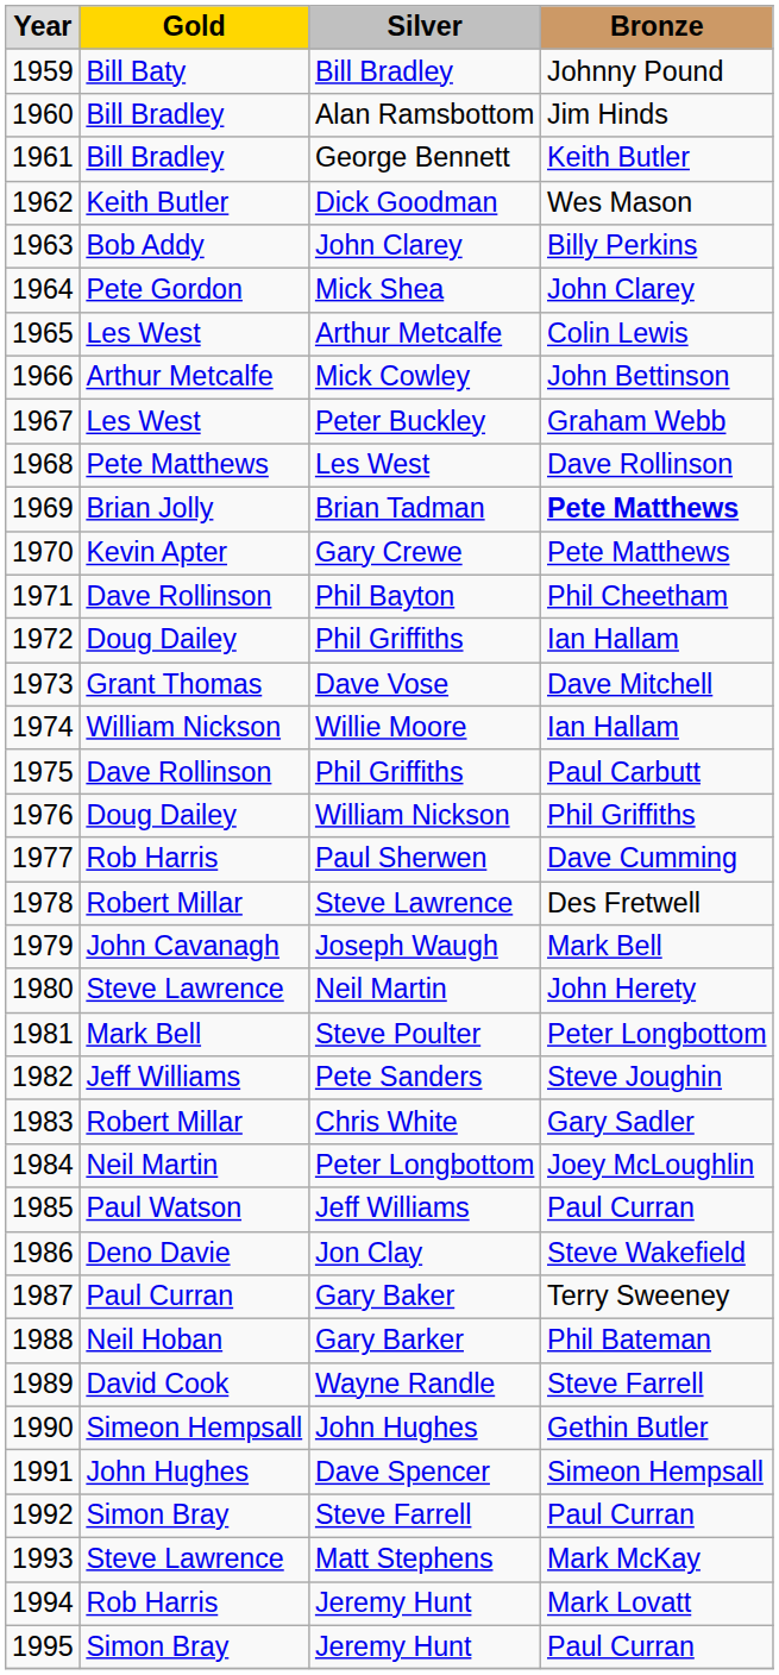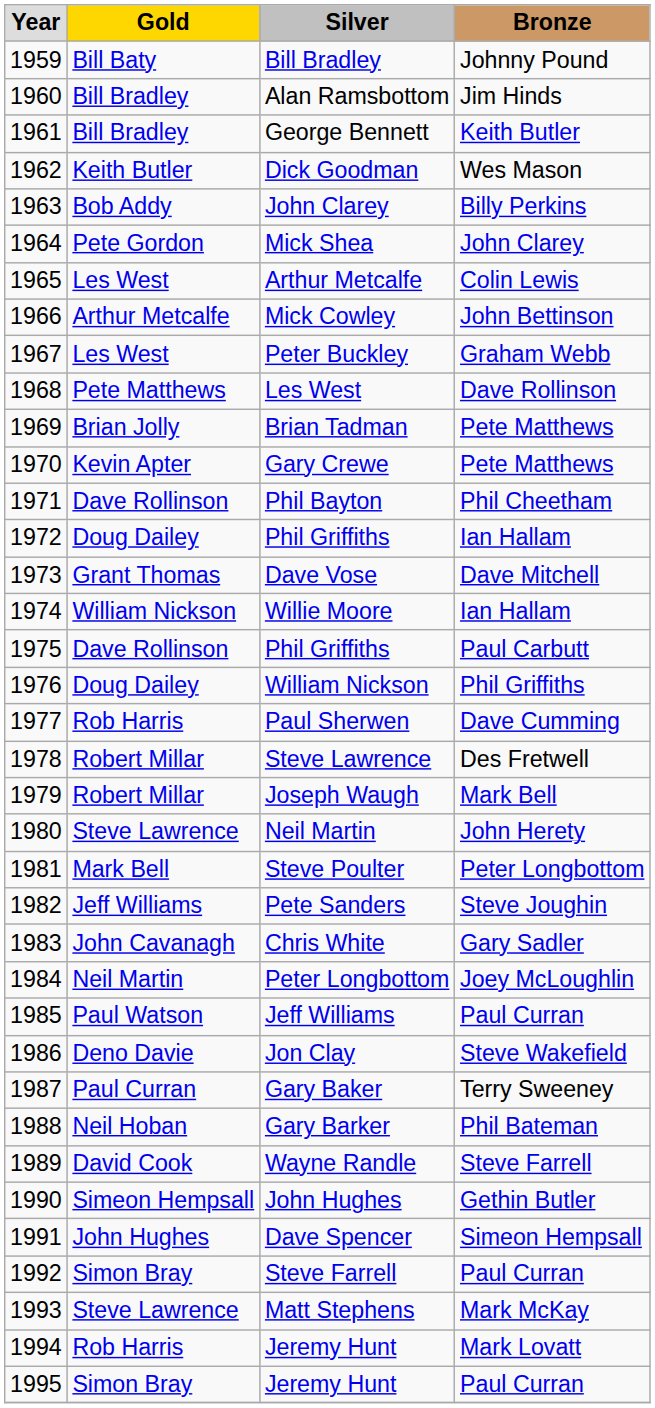 <table class="wikitable" style="text-align:left;">
 <tr style="text-align:center; font-weight:bold;">
 <td style="background:#ddd; ">Year</td>
 <td style="background:gold; ">Gold</td>
 <td style="background:silver; ">Silver</td>
 <td style="background:#c96; ">Bronze</td>
 </tr>
 <tr>
 <td>1959</td>
 <td><a href='#'>Bill Baty</a></td>
 <td><a href='#'>Bill Bradley</a></td>
 <td>Johnny Pound</td>
 </tr>
 <tr>
 <td>1960</td>
 <td><a href='#'>Bill Bradley</a></td>
 <td>Alan Ramsbottom</td>
 <td>Jim Hinds</td>
 </tr>
 <tr>
 <td>1961</td>
 <td><a href='#'>Bill Bradley</a></td>
 <td>George Bennett</td>
 <td><a href='#'>Keith Butler</a></td>
 </tr>
 <tr>
 <td>1962</td>
 <td><a href='#'>Keith Butler</a></td>
 <td><a href='#'>Dick Goodman</a></td>
 <td>Wes Mason</td>
 </tr>
 <tr>
 <td>1963</td>
 <td><a href='#'>Bob Addy</a></td>
 <td><a href='#'>John Clarey</a></td>
 <td><a href='#'>Billy Perkins</a></td>
 </tr>
 <tr>
 <td>1964</td>
 <td><a href='#'>Pete Gordon</a></td>
 <td><a href='#'>Mick Shea</a></td>
 <td><a href='#'>John Clarey</a></td>
 </tr>
 <tr>
 <td>1965</td>
 <td><a href='#'>Les West</a></td>
 <td><a href='#'>Arthur Metcalfe</a></td>
 <td><a href='#'>Colin Lewis</a></td>
 </tr>
 <tr>
 <td>1966</td>
 <td><a href='#'>Arthur Metcalfe</a></td>
 <td><a href='#'>Mick Cowley</a></td>
 <td><a href='#'>John Bettinson</a></td>
 </tr>
 <tr>
 <td>1967</td>
 <td><a href='#'>Les West</a></td>
 <td><a href='#'>Peter Buckley</a></td>
 <td><a href='#'>Graham Webb</a></td>
 </tr>
 <tr>
 <td>1968</td>
 <td><a href='#'>Pete Matthews</a></td>
 <td><a href='#'>Les West</a></td>
 <td><a href='#'>Dave Rollinson</a></td>
 </tr>
 <tr>
 <td>1969</td>
 <td><a href='#'>Brian Jolly</a></td>
 <td><a href='#'>Brian Tadman</a></td>
-<td><strong><a href='#'>Pete Matthews</a></strong></td>
+<td><a href='#'>Pete Matthews</a></td>
 </tr>
 <tr>
 <td>1970</td>
 <td><a href='#'>Kevin Apter</a></td>
 <td><a href='#'>Gary Crewe</a></td>
 <td><a href='#'>Pete Matthews</a></td>
 </tr>
 <tr>
 <td>1971</td>
 <td><a href='#'>Dave Rollinson</a></td>
 <td><a href='#'>Phil Bayton</a></td>
 <td><a href='#'>Phil Cheetham</a></td>
 </tr>
 <tr>
 <td>1972</td>
 <td><a href='#'>Doug Dailey</a></td>
 <td><a href='#'>Phil Griffiths</a></td>
 <td><a href='#'>Ian Hallam</a></td>
 </tr>
 <tr>
 <td>1973</td>
 <td><a href='#'>Grant Thomas</a></td>
 <td><a href='#'>Dave Vose</a></td>
 <td><a href='#'>Dave Mitchell</a></td>
 </tr>
 <tr>
 <td>1974</td>
 <td><a href='#'>William Nickson</a></td>
 <td><a href='#'>Willie Moore</a></td>
 <td><a href='#'>Ian Hallam</a></td>
 </tr>
 <tr>
 <td>1975</td>
 <td><a href='#'>Dave Rollinson</a></td>
 <td><a href='#'>Phil Griffiths</a></td>
 <td><a href='#'>Paul Carbutt</a></td>
 </tr>
 <tr>
 <td>1976</td>
 <td><a href='#'>Doug Dailey</a></td>
 <td><a href='#'>William Nickson</a></td>
 <td><a href='#'>Phil Griffiths</a></td>
 </tr>
 <tr>
 <td>1977</td>
 <td><a href='#'>Rob Harris</a></td>
 <td><a href='#'>Paul Sherwen</a></td>
 <td><a href='#'>Dave Cumming</a></td>
 </tr>
 <tr>
 <td>1978</td>
 <td><a href='#'>Robert Millar</a></td>
 <td><a href='#'>Steve Lawrence</a></td>
 <td>Des Fretwell</td>
 </tr>
 <tr>
 <td>1979</td>
-<td><a href='#'>John Cavanagh</a></td>
+<td><a href='#'>Robert Millar</a></td>
 <td><a href='#'>Joseph Waugh</a></td>
 <td><a href='#'>Mark Bell</a></td>
 </tr>
 <tr>
 <td>1980</td>
 <td><a href='#'>Steve Lawrence</a></td>
 <td><a href='#'>Neil Martin</a></td>
 <td><a href='#'>John Herety</a></td>
 </tr>
 <tr>
 <td>1981</td>
 <td><a href='#'>Mark Bell</a></td>
 <td><a href='#'>Steve Poulter</a></td>
 <td><a href='#'>Peter Longbottom</a></td>
 </tr>
 <tr>
 <td>1982</td>
 <td><a href='#'>Jeff Williams</a></td>
 <td><a href='#'>Pete Sanders</a></td>
 <td><a href='#'>Steve Joughin</a></td>
 </tr>
 <tr>
 <td>1983</td>
-<td><a href='#'>Robert Millar</a></td>
+<td><a href='#'>John Cavanagh</a></td>
 <td><a href='#'>Chris White</a></td>
 <td><a href='#'>Gary Sadler</a></td>
 </tr>
 <tr>
 <td>1984</td>
 <td><a href='#'>Neil Martin</a></td>
 <td><a href='#'>Peter Longbottom</a></td>
 <td><a href='#'>Joey McLoughlin</a></td>
 </tr>
 <tr>
 <td>1985</td>
 <td><a href='#'>Paul Watson</a></td>
 <td><a href='#'>Jeff Williams</a></td>
 <td><a href='#'>Paul Curran</a></td>
 </tr>
 <tr>
 <td>1986</td>
 <td><a href='#'>Deno Davie</a></td>
 <td><a href='#'>Jon Clay</a></td>
 <td><a href='#'>Steve Wakefield</a></td>
 </tr>
 <tr>
 <td>1987</td>
 <td><a href='#'>Paul Curran</a></td>
 <td><a href='#'>Gary Baker</a></td>
 <td>Terry Sweeney</td>
 </tr>
 <tr>
 <td>1988</td>
 <td><a href='#'>Neil Hoban</a></td>
 <td><a href='#'>Gary Barker</a></td>
 <td><a href='#'>Phil Bateman</a></td>
 </tr>
 <tr>
 <td>1989</td>
 <td><a href='#'>David Cook</a></td>
 <td><a href='#'>Wayne Randle</a></td>
 <td><a href='#'>Steve Farrell</a></td>
 </tr>
 <tr>
 <td>1990</td>
 <td><a href='#'>Simeon Hempsall</a></td>
 <td><a href='#'>John Hughes</a></td>
 <td><a href='#'>Gethin Butler</a></td>
 </tr>
 <tr>
 <td>1991</td>
 <td><a href='#'>John Hughes</a></td>
 <td><a href='#'>Dave Spencer</a></td>
 <td><a href='#'>Simeon Hempsall</a></td>
 </tr>
 <tr>
 <td>1992</td>
 <td><a href='#'>Simon Bray</a></td>
 <td><a href='#'>Steve Farrell</a></td>
 <td><a href='#'>Paul Curran</a></td>
 </tr>
 <tr>
 <td>1993</td>
 <td><a href='#'>Steve Lawrence</a></td>
 <td><a href='#'>Matt Stephens</a></td>
 <td><a href='#'>Mark McKay</a></td>
 </tr>
 <tr>
 <td>1994</td>
 <td><a href='#'>Rob Harris</a></td>
 <td><a href='#'>Jeremy Hunt</a></td>
 <td><a href='#'>Mark Lovatt</a></td>
 </tr>
 <tr>
 <td>1995</td>
 <td><a href='#'>Simon Bray</a></td>
 <td><a href='#'>Jeremy Hunt</a></td>
 <td><a href='#'>Paul Curran</a></td>
 </tr>
 <tr>
 </tr>
 </table>
